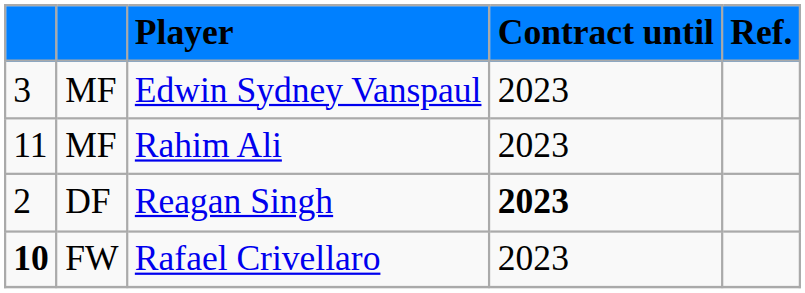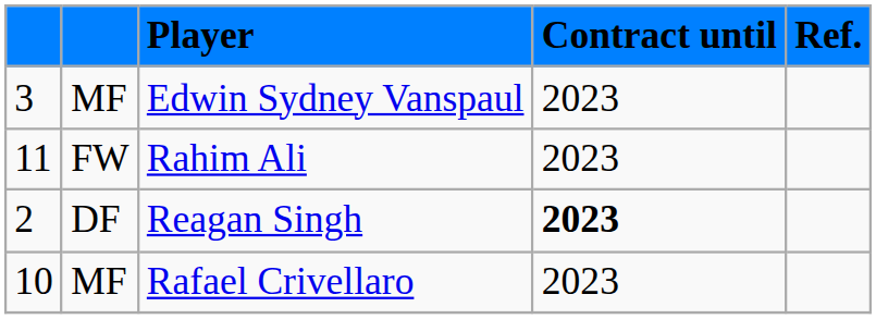 <table class="wikitable sortable">
 <tr>
 <th style="background:#0080ff; color:#000000; text-align:left;"><br></th>
 <th style="background:#0080ff; color:#000000; text-align:left;"><br></th>
 <th style="background:#0080ff; color:#000000; text-align:left;">Player</th>
 <th style="background:#0080ff; color:#000000; text-align:left;">Contract until</th>
 <th style="background:#0080ff; color:#000000; text-align:left;">Ref.</th>
 </tr>
 <tr>
 <td>3</td>
 <td>MF</td>
 <td> <a href='#'>Edwin Sydney Vanspaul</a></td>
 <td>2023</td>
 <td></td>
 </tr>
 <tr>
 <td>11</td>
-<td>MF</td>
+<td>FW</td>
 <td> <a href='#'>Rahim Ali</a></td>
 <td>2023</td>
 <td></td>
 </tr>
 <tr>
 <td>2</td>
 <td>DF</td>
 <td> <a href='#'>Reagan Singh</a></td>
 <td><strong>2023</strong></td>
 <td></td>
 </tr>
 <tr>
-<td><strong>10</strong></td>
-<td>FW</td>
+<td>10</td>
+<td>MF</td>
 <td> <a href='#'>Rafael Crivellaro</a></td>
 <td>2023</td>
 <td></td>
 </tr>
 <tr>
 </tr>
 </table>
